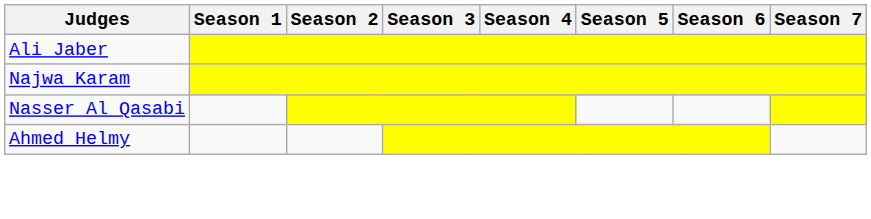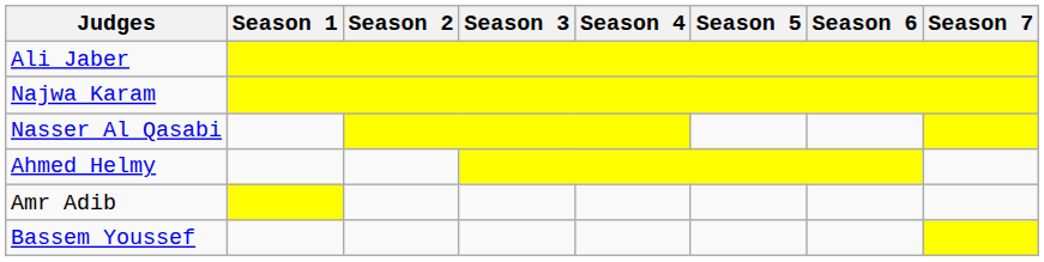 <table class="wikitable">
 <tr>
 <th>Judges</th>
 <th>Season 1</th>
 <th>Season 2</th>
 <th>Season 3</th>
 <th>Season 4</th>
 <th>Season 5</th>
 <th>Season 6</th>
 <th>Season 7</th>
 </tr>
 <tr>
 <td><a href='#'>Ali Jaber</a></td>
 <td bgcolor="#FFFF00" colspan="7"></td>
 </tr>
 <tr>
 <td><a href='#'>Najwa Karam</a></td>
 <td bgcolor="#FFFF00" colspan="7"></td>
 </tr>
 <tr>
 <td><a href='#'>Nasser Al Qasabi</a></td>
 <td></td>
 <td bgcolor="#FFFF00" colspan="3"></td>
 <td></td>
 <td></td>
 <td bgcolor="#FFFF00" colspan="1"></td>
 </tr>
 <tr>
 <td><a href='#'>Ahmed Helmy</a></td>
 <td></td>
 <td></td>
 <td bgcolor="#FFFF00" colspan="4"></td>
 <td></td>
 </tr>
+<tr>
+<td>Amr Adib</td>
+<td bgcolor="#FFFF00" colspan="1"></td>
+<td></td>
+<td></td>
+<td></td>
+<td></td>
+<td></td>
+<td></td>
+</tr>
+<tr>
+<td><a href='#'>Bassem Youssef</a></td>
+<td></td>
+<td></td>
+<td></td>
+<td></td>
+<td></td>
+<td></td>
+<td bgcolor="#FFFF00" colspan="1"></td>
+</tr>
 </table>
